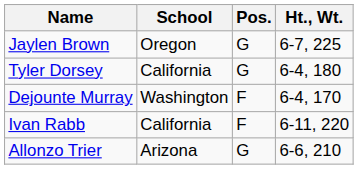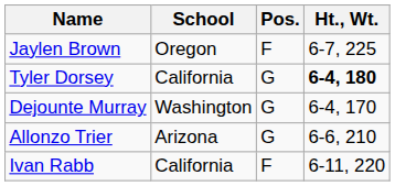 <table class="wikitable">
 <tr>
 <th>Name</th>
 <th>School</th>
 <th>Pos.</th>
 <th>Ht., Wt.</th>
 </tr>
 <tr>
 <td><a href='#'>Jaylen Brown</a></td>
 <td>Oregon</td>
-<td>G</td>
+<td>F</td>
 <td>6-7, 225</td>
 </tr>
 <tr>
 <td><a href='#'>Tyler Dorsey</a></td>
 <td>California</td>
 <td>G</td>
-<td>6-4, 180</td>
+<td><strong>6-4, 180</strong></td>
 </tr>
 <tr>
 <td><a href='#'>Dejounte Murray</a></td>
 <td>Washington</td>
-<td>F</td>
+<td>G</td>
 <td>6-4, 170</td>
+</tr>
+<tr>
+<td><a href='#'>Allonzo Trier</a></td>
+<td>Arizona</td>
+<td>G</td>
+<td>6-6, 210</td>
 </tr>
 <tr>
 <td><a href='#'>Ivan Rabb</a></td>
 <td>California</td>
 <td>F</td>
 <td>6-11, 220</td>
 </tr>
-<tr>
-<td><a href='#'>Allonzo Trier</a></td>
-<td>Arizona</td>
-<td>G</td>
-<td>6-6, 210</td>
-</tr>
 </table>
